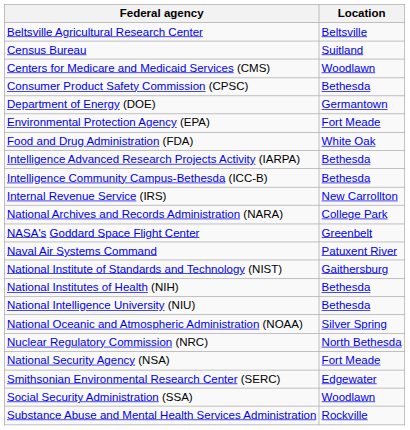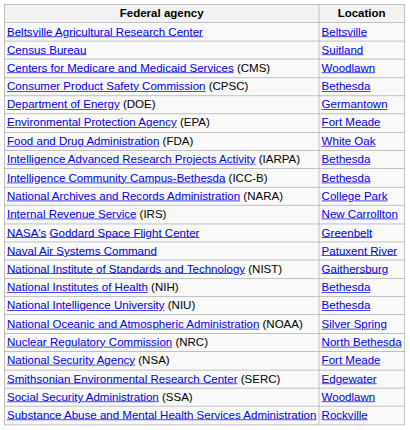 <table class="wikitable sortable">
 <tr>
 <th>Federal agency</th>
 <th>Location</th>
 </tr>
 <tr>
 <td><a href='#'>Beltsville Agricultural Research Center</a></td>
 <td><a href='#'>Beltsville</a></td>
 </tr>
 <tr>
 <td><a href='#'>Census Bureau</a></td>
 <td><a href='#'>Suitland</a></td>
 </tr>
 <tr>
 <td><a href='#'>Centers for Medicare and Medicaid Services</a> (CMS)</td>
 <td><a href='#'>Woodlawn</a></td>
 </tr>
 <tr>
 <td><a href='#'>Consumer Product Safety Commission</a> (CPSC)</td>
 <td><a href='#'>Bethesda</a></td>
 </tr>
 <tr>
 <td><a href='#'>Department of Energy</a> (DOE)</td>
 <td><a href='#'>Germantown</a></td>
 </tr>
 <tr>
 <td><a href='#'>Environmental Protection Agency</a> (EPA)</td>
 <td><a href='#'>Fort Meade</a></td>
 </tr>
 <tr>
 <td><a href='#'>Food and Drug Administration</a> (FDA)</td>
 <td><a href='#'>White Oak</a></td>
 </tr>
 <tr>
 <td><a href='#'>Intelligence Advanced Research Projects Activity</a> (IARPA)</td>
 <td><a href='#'>Bethesda</a></td>
 </tr>
 <tr>
 <td><a href='#'>Intelligence Community Campus-Bethesda</a> (ICC-B)</td>
 <td><a href='#'>Bethesda</a></td>
 </tr>
 <tr>
+<td><a href='#'>National Archives and Records Administration</a> (NARA)</td>
+<td><a href='#'>College Park</a></td>
+</tr>
+<tr>
 <td><a href='#'>Internal Revenue Service</a> (IRS)</td>
 <td><a href='#'>New Carrollton</a></td>
-</tr>
-<tr>
-<td><a href='#'>National Archives and Records Administration</a> (NARA)</td>
-<td><a href='#'>College Park</a></td>
 </tr>
 <tr>
 <td><a href='#'>NASA's</a> <a href='#'>Goddard Space Flight Center</a></td>
 <td><a href='#'>Greenbelt</a></td>
 </tr>
 <tr>
 <td><a href='#'>Naval Air Systems Command</a></td>
 <td><a href='#'>Patuxent River</a></td>
 </tr>
 <tr>
 <td><a href='#'>National Institute of Standards and Technology</a> (NIST)</td>
 <td><a href='#'>Gaithersburg</a></td>
 </tr>
 <tr>
 <td><a href='#'>National Institutes of Health</a> (NIH)</td>
 <td><a href='#'>Bethesda</a></td>
 </tr>
 <tr>
 <td><a href='#'>National Intelligence University</a> (NIU)</td>
 <td><a href='#'>Bethesda</a></td>
 </tr>
 <tr>
 <td><a href='#'>National Oceanic and Atmospheric Administration</a> (NOAA)</td>
 <td><a href='#'>Silver Spring</a></td>
 </tr>
 <tr>
 <td><a href='#'>Nuclear Regulatory Commission</a> (NRC)</td>
 <td><a href='#'>North Bethesda</a></td>
 </tr>
 <tr>
 <td><a href='#'>National Security Agency</a> (NSA)</td>
 <td><a href='#'>Fort Meade</a></td>
 </tr>
 <tr>
 <td><a href='#'>Smithsonian Environmental Research Center</a> (SERC)</td>
 <td><a href='#'>Edgewater</a></td>
 </tr>
 <tr>
 <td><a href='#'>Social Security Administration</a> (SSA)</td>
 <td><a href='#'>Woodlawn</a></td>
 </tr>
 <tr>
 <td><a href='#'>Substance Abuse and Mental Health Services Administration</a></td>
 <td><a href='#'>Rockville</a></td>
 </tr>
 </table>
